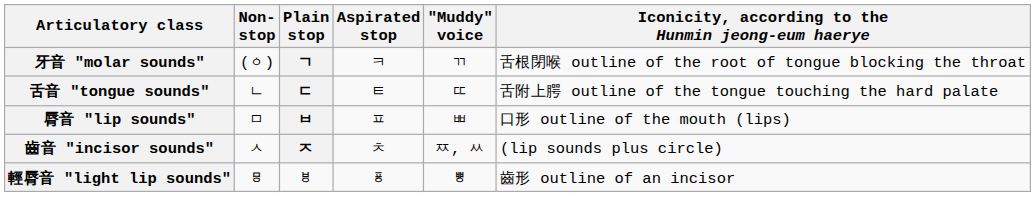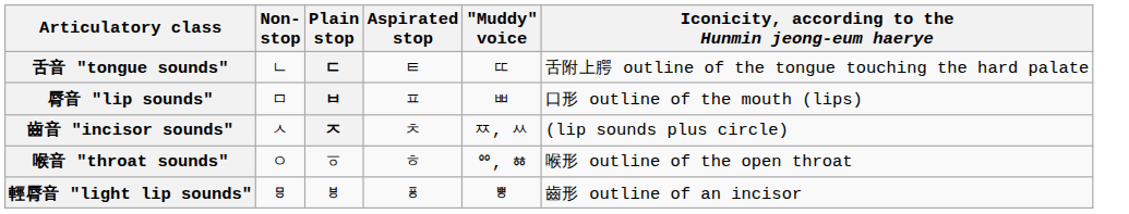 <table class=wikitable>
 <tr>
 <th>Articulatory class</th>
 <th>Non-<br>stop</th>
 <th>Plain<br>stop</th>
 <th>Aspirated<br>stop</th>
 <th>"Muddy"<br>voice</th>
 <th>Iconicity, according to the <br><em>Hunmin jeong-eum haerye</em></th>
-</tr>
-<tr align=center>
-<th>牙音 "molar sounds"</th>
-<td>(ㆁ)</td>
-<th>ㄱ</th>
-<td>ㅋ</td>
-<td>ㄲ</td>
-<td align=left>舌根閉喉 outline of the root of tongue blocking the throat</td>
 </tr>
 <tr align=center>
 <th>舌音 "tongue sounds"</th>
 <td>ㄴ</td>
 <th>ㄷ</th>
 <td>ㅌ</td>
 <td>ㄸ</td>
 <td align=left>舌附上腭 outline of the tongue touching the hard palate</td>
 </tr>
 <tr align=center>
 <th>脣音 "lip sounds"</th>
 <td>ㅁ</td>
 <th>ㅂ</th>
 <td>ㅍ</td>
 <td>ㅃ</td>
 <td align=left>口形 outline of the mouth (lips) </td>
 </tr>
 <tr align=center>
 <th>齒音 "incisor sounds"</th>
 <td>ㅅ</td>
 <th>ㅈ</th>
 <td>ㅊ</td>
 <td>ㅉ, ㅆ</td>
 <td align=left>(lip sounds plus circle)</td>
 </tr>
 <tr align=center>
+<th>喉音 "throat sounds"</th>
+<td>ㅇ</td>
+<td>ㆆ</td>
+<td>ㅎ</td>
+<td>ᅇ, ㆅ</td>
+<td align=left>喉形 outline of the open throat</td>
+</tr>
+<tr align=center>
 <th>輕脣音 "light lip sounds"</th>
 <td>ㅱ</td>
 <td>ㅸ</td>
 <td>ㆄ</td>
 <td>ㅹ</td>
 <td align=left>齒形 outline of an incisor</td>
 </tr>
 </table>
